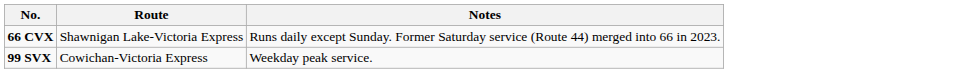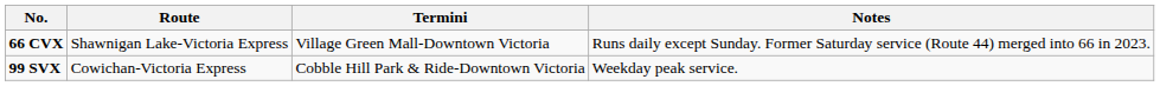 <table class="wikitable">
 <tr>
 <th>No.</th>
 <th>Route</th>
+<th>Termini</th>
 <th>Notes</th>
 </tr>
 <tr>
 <td><strong>66 CVX</strong></td>
 <td>Shawnigan Lake-Victoria Express</td>
+<td>Village Green Mall-Downtown Victoria</td>
 <td>Runs daily except Sunday. Former Saturday service (Route 44) merged into 66 in 2023.</td>
 </tr>
 <tr>
 <td><strong>99 SVX</strong></td>
 <td>Cowichan-Victoria Express</td>
+<td>Cobble Hill Park & Ride-Downtown Victoria</td>
 <td>Weekday peak service.</td>
 </tr>
 </table>
